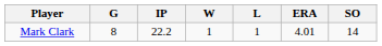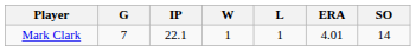 <table class="wikitable sortable">
 <tr>
 <th bgcolor="#DDDDFF" width="16%">Player</th>
 <th bgcolor="#DDDDFF" width="9%">G</th>
 <th bgcolor="#DDDDFF" width="9%">IP</th>
 <th bgcolor="#DDDDFF" width="9%">W</th>
 <th bgcolor="#DDDDFF" width="9%">L</th>
 <th bgcolor="#DDDDFF" width="9%">ERA</th>
 <th bgcolor="#DDDDFF" width="9%">SO</th>
 </tr>
 <tr align=center>
 <td><a href='#'>Mark Clark</a></td>
-<td>8</td>
-<td>22.2</td>
+<td>7</td>
+<td>22.1</td>
 <td>1</td>
 <td>1</td>
 <td>4.01</td>
 <td>14</td>
 </tr>
 </table>
